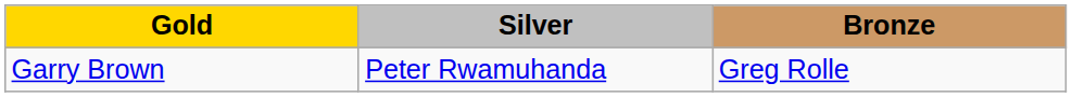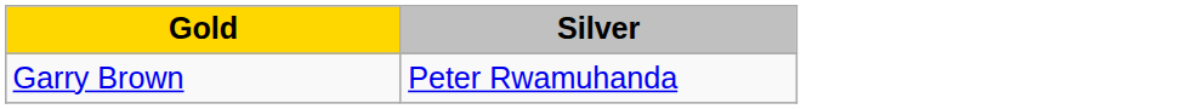 <table class="wikitable" style="text-align:left">
 <tr align="center">
 <td width=200 bgcolor=gold><strong>Gold</strong></td>
 <td width=200 bgcolor=silver><strong>Silver</strong></td>
-<td width=200 bgcolor=CC9966><strong>Bronze</strong></td>
 </tr>
 <tr>
 <td><a href='#'>Garry Brown</a><br><em></em></td>
 <td><a href='#'>Peter Rwamuhanda</a><br><em></em></td>
-<td><a href='#'>Greg Rolle</a><br><em></em></td>
 </tr>
 </table>
